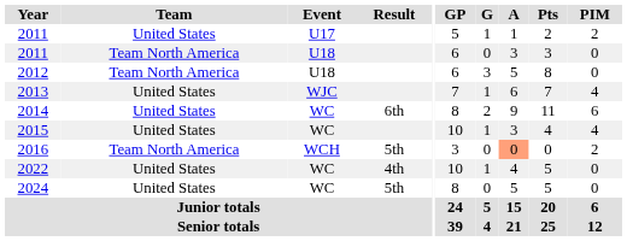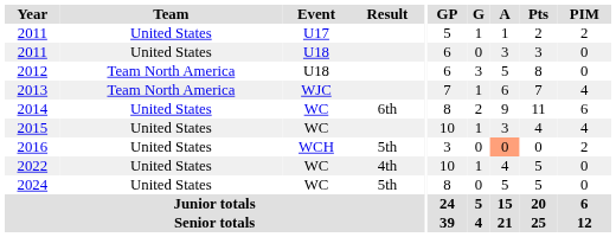 <table border="0" cellpadding="1" cellspacing="0" ID="Table3" style="text-align:center; width:40em">
 <tr ALIGN="center" bgcolor="#e0e0e0">
 <th>Year</th>
 <th>Team</th>
 <th>Event</th>
 <th>Result</th>
 <th rowspan="99" bgcolor="#ffffff"></th>
 <th>GP</th>
 <th>G</th>
 <th>A</th>
 <th>Pts</th>
 <th>PIM</th>
 </tr>
 <tr>
 <td><a href='#'>2011</a></td>
 <td><a href='#'>United States</a></td>
 <td><a href='#'>U17</a></td>
 <td></td>
 <td>5</td>
 <td>1</td>
 <td>1</td>
 <td>2</td>
 <td>2</td>
 </tr>
 <tr bgcolor="#f0f0f0">
 <td><a href='#'>2011</a></td>
-<td><a href='#'>Team North America</a></td>
+<td>United States</td>
 <td><a href='#'>U18</a></td>
 <td></td>
 <td>6</td>
 <td>0</td>
 <td>3</td>
 <td>3</td>
 <td>0</td>
 </tr>
 <tr>
 <td><a href='#'>2012</a></td>
 <td><a href='#'>Team North America</a></td>
 <td>U18</td>
 <td></td>
 <td>6</td>
 <td>3</td>
 <td>5</td>
 <td>8</td>
 <td>0</td>
 </tr>
 <tr bgcolor="#f0f0f0">
 <td><a href='#'>2013</a></td>
-<td>United States</td>
+<td><a href='#'>Team North America</a></td>
 <td><a href='#'>WJC</a></td>
 <td></td>
 <td>7</td>
 <td>1</td>
 <td>6</td>
 <td>7</td>
 <td>4</td>
 </tr>
 <tr>
 <td><a href='#'>2014</a></td>
 <td><a href='#'>United States</a></td>
 <td><a href='#'>WC</a></td>
 <td>6th</td>
 <td>8</td>
 <td>2</td>
 <td>9</td>
 <td>11</td>
 <td>6</td>
 </tr>
 <tr bgcolor="#f0f0f0">
 <td><a href='#'>2015</a></td>
 <td>United States</td>
 <td>WC</td>
 <td></td>
 <td>10</td>
 <td>1</td>
 <td>3</td>
 <td>4</td>
 <td>4</td>
 </tr>
 <tr ALIGN="center">
 <td><a href='#'>2016</a></td>
-<td><a href='#'>Team North America</a></td>
+<td>United States</td>
 <td><a href='#'>WCH</a></td>
 <td>5th</td>
 <td>3</td>
 <td>0</td>
 <td style="background: lightsalmon;">0</td>
 <td>0</td>
 <td>2</td>
 </tr>
 <tr bgcolor="#f0f0f0">
 <td><a href='#'>2022</a></td>
 <td>United States</td>
 <td>WC</td>
 <td>4th</td>
 <td>10</td>
 <td>1</td>
 <td>4</td>
 <td>5</td>
 <td>0</td>
 </tr>
 <tr>
 <td><a href='#'>2024</a></td>
 <td>United States</td>
 <td>WC</td>
 <td>5th</td>
 <td>8</td>
 <td>0</td>
 <td>5</td>
 <td>5</td>
 <td>0</td>
 </tr>
 <tr ALIGN="center" bgcolor="#e0e0e0">
 <th colspan=4>Junior totals</th>
 <th>24</th>
 <th>5</th>
 <th>15</th>
 <th>20</th>
 <th>6</th>
 </tr>
 <tr ALIGN="center" bgcolor="#e0e0e0">
 <th colspan=4>Senior totals</th>
 <th>39</th>
 <th>4</th>
 <th>21</th>
 <th>25</th>
 <th>12</th>
 </tr>
 </table>
